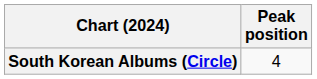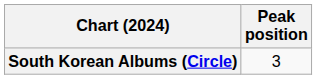 <table class="wikitable sortable plainrowheaders" style="text-align:center">
 <tr>
 <th scope="col">Chart (2024)</th>
 <th scope="col">Peak<br>position</th>
 </tr>
 <tr>
 <th scope="row">South Korean Albums (<a href='#'>Circle</a>)</th>
-<td>4</td>
+<td>3</td>
 </tr>
 </table>
